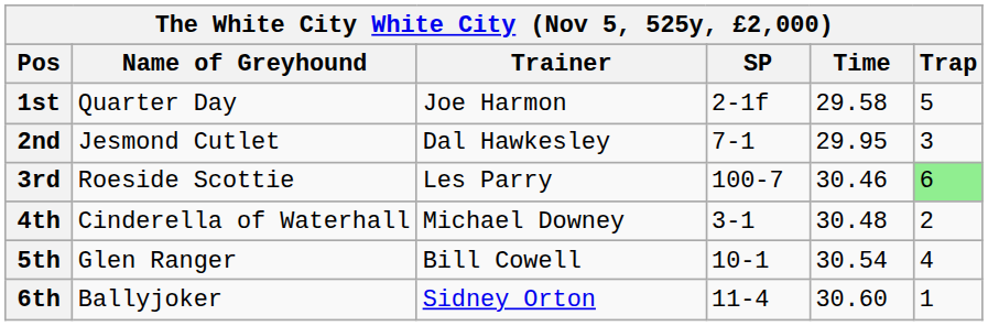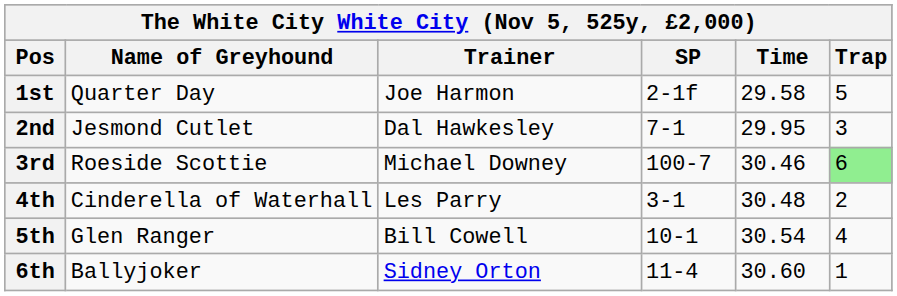 <table class="wikitable">
 <tr>
 <th colspan="6">The White City <a href='#'>White City</a> (Nov 5, 525y, £2,000)</th>
 </tr>
 <tr>
 <th width=30>Pos</th>
 <th width=180>Name of Greyhound</th>
 <th width=150>Trainer</th>
 <th width=50>SP</th>
 <th width=50>Time</th>
 <th width=30>Trap</th>
 </tr>
 <tr>
 <th>1st</th>
 <td>Quarter Day</td>
 <td>Joe Harmon</td>
 <td>2-1f</td>
 <td>29.58</td>
 <td>5</td>
 </tr>
 <tr>
 <th>2nd</th>
 <td>Jesmond Cutlet</td>
 <td>Dal Hawkesley</td>
 <td>7-1</td>
 <td>29.95</td>
 <td>3</td>
 </tr>
 <tr>
 <th>3rd</th>
 <td>Roeside Scottie</td>
-<td>Les Parry</td>
+<td>Michael Downey</td>
 <td>100-7</td>
 <td>30.46</td>
 <td style="background: lightgreen;">6</td>
 </tr>
 <tr>
 <th>4th</th>
 <td>Cinderella of Waterhall</td>
-<td>Michael Downey</td>
+<td>Les Parry</td>
 <td>3-1</td>
 <td>30.48</td>
 <td>2</td>
 </tr>
 <tr>
 <th>5th</th>
 <td>Glen Ranger</td>
 <td>Bill Cowell</td>
 <td>10-1</td>
 <td>30.54</td>
 <td>4</td>
 </tr>
 <tr>
 <th>6th</th>
 <td>Ballyjoker</td>
 <td><a href='#'>Sidney Orton</a></td>
 <td>11-4</td>
 <td>30.60</td>
 <td>1</td>
 </tr>
 </table>
